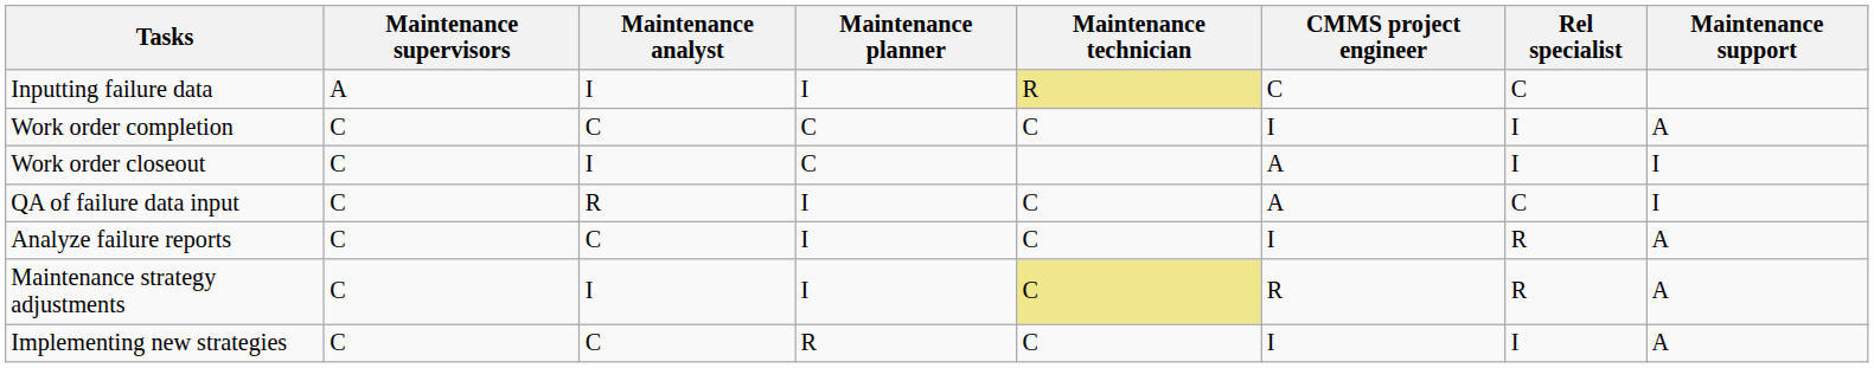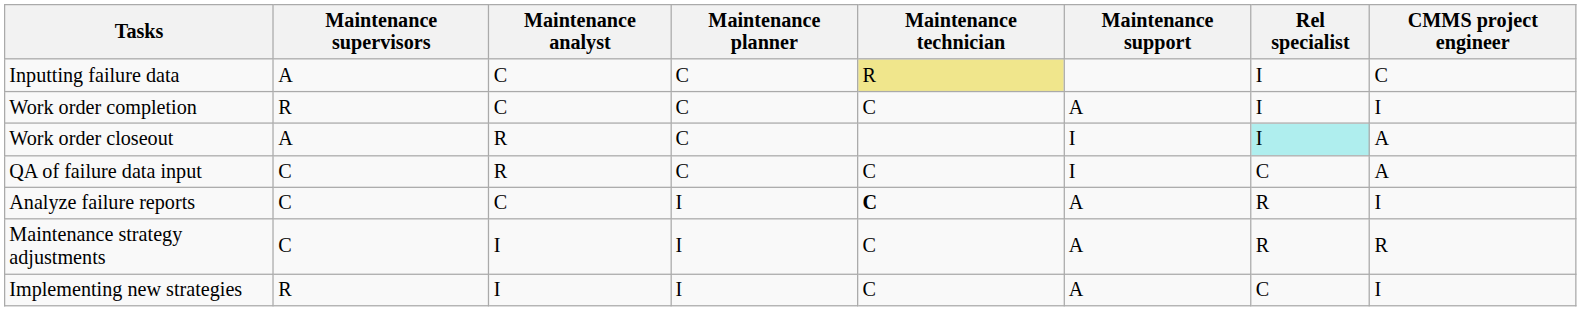 <table class="wikitable">
 <tr>
 <th>Tasks</th>
 <th>Maintenance supervisors</th>
 <th>Maintenance analyst</th>
 <th>Maintenance planner</th>
 <th>Maintenance technician</th>
+<th>Maintenance support</th>
+<th>Rel specialist</th>
 <th>CMMS project engineer</th>
-<th>Rel specialist</th>
-<th>Maintenance support</th>
 </tr>
 <tr>
 <td>Inputting failure data</td>
 <td>A</td>
-<td>I</td>
-<td>I</td>
-<td style="background: khaki;">R</td>
 <td>C</td>
 <td>C</td>
+<td style="background: khaki;">R</td>
 <td></td>
+<td>I</td>
+<td>C</td>
 </tr>
 <tr>
 <td>Work order completion</td>
+<td>R</td>
 <td>C</td>
 <td>C</td>
 <td>C</td>
-<td>C</td>
-<td>I</td>
-<td>I</td>
-<td>A</td>
-</tr>
-<tr>
-<td>Work order closeout</td>
-<td>C</td>
-<td>I</td>
-<td>C</td>
-<td></td>
 <td>A</td>
 <td>I</td>
 <td>I</td>
 </tr>
 <tr>
+<td>Work order closeout</td>
+<td>A</td>
+<td>R</td>
+<td>C</td>
+<td></td>
+<td>I</td>
+<td style="background: paleturquoise;">I</td>
+<td>A</td>
+</tr>
+<tr>
 <td>QA of failure data input</td>
 <td>C</td>
 <td>R</td>
+<td>C</td>
+<td>C</td>
+<td>I</td>
+<td>C</td>
+<td>A</td>
+</tr>
+<tr>
+<td>Analyze failure reports</td>
+<td>C</td>
+<td>C</td>
+<td>I</td>
+<td><strong>C</strong></td>
+<td>A</td>
+<td>R</td>
+<td>I</td>
+</tr>
+<tr>
+<td>Maintenance strategy adjustments</td>
+<td>C</td>
+<td>I</td>
+<td>I</td>
+<td>C</td>
+<td>A</td>
+<td>R</td>
+<td>R</td>
+</tr>
+<tr>
+<td>Implementing new strategies</td>
+<td>R</td>
+<td>I</td>
 <td>I</td>
 <td>C</td>
 <td>A</td>
 <td>C</td>
 <td>I</td>
 </tr>
-<tr>
-<td>Analyze failure reports</td>
-<td>C</td>
-<td>C</td>
-<td>I</td>
-<td>C</td>
-<td>I</td>
-<td>R</td>
-<td>A</td>
-</tr>
-<tr>
-<td>Maintenance strategy adjustments</td>
-<td>C</td>
-<td>I</td>
-<td>I</td>
-<td style="background: khaki;">C</td>
-<td>R</td>
-<td>R</td>
-<td>A</td>
-</tr>
-<tr>
-<td>Implementing new strategies</td>
-<td>C</td>
-<td>C</td>
-<td>R</td>
-<td>C</td>
-<td>I</td>
-<td>I</td>
-<td>A</td>
-</tr>
 </table>
